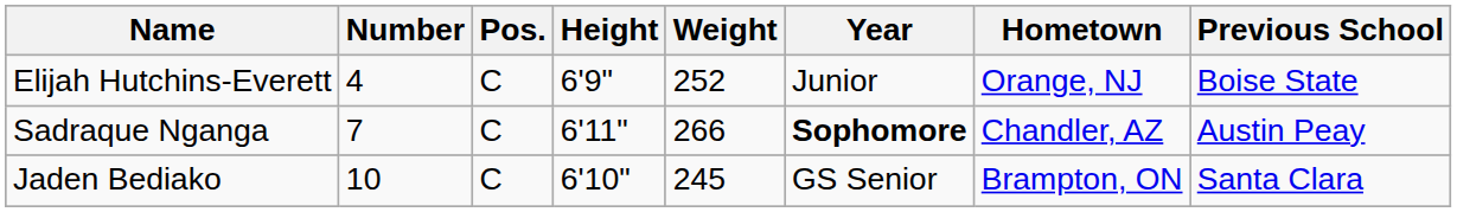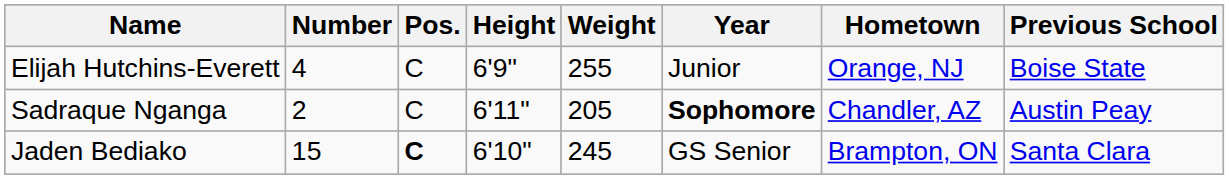 <table class="wikitable sortable" border="1">
 <tr>
 <th>Name</th>
 <th>Number</th>
 <th>Pos.</th>
 <th>Height</th>
 <th>Weight</th>
 <th>Year</th>
 <th>Hometown</th>
 <th class="unsortable">Previous School</th>
 </tr>
 <tr>
 <td>Elijah Hutchins-Everett</td>
 <td>4</td>
 <td>C</td>
 <td>6'9"</td>
-<td>252</td>
+<td>255</td>
 <td>Junior</td>
 <td><a href='#'>Orange, NJ</a></td>
 <td><a href='#'>Boise State</a></td>
 </tr>
 <tr>
 <td>Sadraque Nganga</td>
-<td>7</td>
+<td>2</td>
 <td>C</td>
 <td>6'11"</td>
-<td>266</td>
+<td>205</td>
 <td><strong>Sophomore</strong></td>
 <td><a href='#'>Chandler, AZ</a></td>
 <td><a href='#'>Austin Peay</a></td>
 </tr>
 <tr>
 <td>Jaden Bediako</td>
-<td>10</td>
-<td>C</td>
+<td>15</td>
+<td><strong>C</strong></td>
 <td>6'10"</td>
 <td>245</td>
 <td>GS Senior</td>
 <td><a href='#'>Brampton, ON</a></td>
 <td><a href='#'>Santa Clara</a></td>
 </tr>
 </table>
